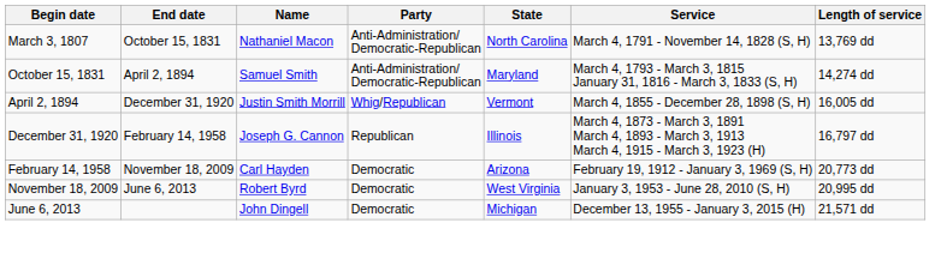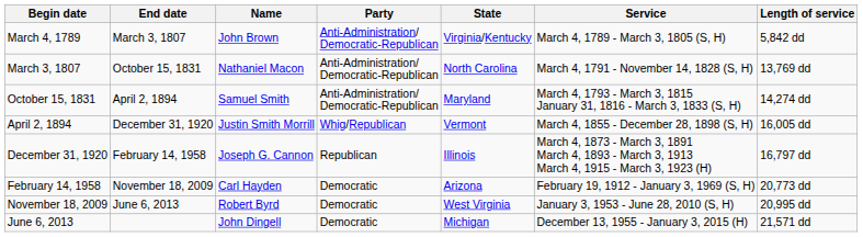 <table class="wikitable">
 <tr>
 <th>Begin date</th>
 <th>End date</th>
 <th>Name</th>
 <th>Party</th>
 <th>State</th>
 <th>Service</th>
 <th>Length of service</th>
+</tr>
+<tr>
+<td>March 4, 1789</td>
+<td>March 3, 1807</td>
+<td><a href='#'>John Brown</a></td>
+<td><a href='#'>Anti-Administration</a>/<br><a href='#'>Democratic-Republican</a></td>
+<td><a href='#'>Virginia</a>/<a href='#'>Kentucky</a></td>
+<td>March 4, 1789 - March 3, 1805 (S, H)</td>
+<td>5,842 dd</td>
 </tr>
 <tr>
 <td>March 3, 1807</td>
 <td>October 15, 1831</td>
 <td><a href='#'>Nathaniel Macon</a></td>
 <td>Anti-Administration/<br>Democratic-Republican</td>
 <td><a href='#'>North Carolina</a></td>
 <td>March 4, 1791 - November 14, 1828 (S, H)</td>
 <td>13,769 dd</td>
 </tr>
 <tr>
 <td>October 15, 1831</td>
 <td>April 2, 1894</td>
 <td><a href='#'>Samuel Smith</a></td>
 <td>Anti-Administration/<br>Democratic-Republican</td>
 <td><a href='#'>Maryland</a></td>
 <td>March 4, 1793 - March 3, 1815 <br> January 31, 1816 - March 3, 1833 (S, H)</td>
 <td>14,274 dd</td>
 </tr>
 <tr>
 <td>April 2, 1894</td>
 <td>December 31, 1920</td>
 <td><a href='#'>Justin Smith Morrill</a></td>
 <td><a href='#'>Whig</a>/<a href='#'>Republican</a></td>
 <td><a href='#'>Vermont</a></td>
 <td>March 4, 1855 - December 28, 1898 (S, H)</td>
 <td>16,005 dd</td>
 </tr>
 <tr>
 <td>December 31, 1920</td>
 <td>February 14, 1958</td>
 <td><a href='#'>Joseph G. Cannon</a></td>
 <td>Republican</td>
 <td><a href='#'>Illinois</a></td>
 <td>March 4, 1873 - March 3, 1891 <br> March 4, 1893 - March 3, 1913 <br> March 4, 1915 - March 3, 1923 (H)</td>
 <td>16,797 dd</td>
 </tr>
 <tr>
 <td>February 14, 1958</td>
 <td>November 18, 2009</td>
 <td><a href='#'>Carl Hayden</a></td>
 <td>Democratic</td>
 <td><a href='#'>Arizona</a></td>
 <td>February 19, 1912 - January 3, 1969 (S, H)</td>
 <td>20,773 dd</td>
 </tr>
 <tr>
 <td>November 18, 2009</td>
 <td>June 6, 2013</td>
 <td><a href='#'>Robert Byrd</a></td>
 <td>Democratic</td>
 <td><a href='#'>West Virginia</a></td>
 <td>January 3, 1953 - June 28, 2010 (S, H)</td>
 <td>20,995 dd</td>
 </tr>
 <tr>
 <td>June 6, 2013</td>
 <td></td>
 <td><a href='#'>John Dingell</a></td>
 <td>Democratic</td>
 <td><a href='#'>Michigan</a></td>
 <td>December 13, 1955 - January 3, 2015 (H)</td>
 <td>21,571 dd</td>
 </tr>
 </table>
